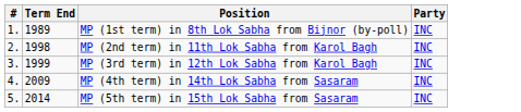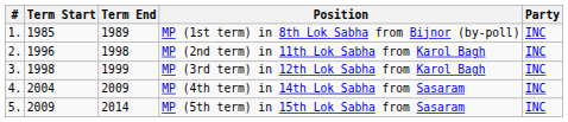 <table class="wikitable sortable">
 <tr>
 <th>#</th>
+<th>Term Start</th>
 <th>Term End</th>
 <th>Position</th>
 <th>Party</th>
 </tr>
 <tr>
 <td>1.</td>
+<td>1985</td>
 <td>1989</td>
 <td><a href='#'>MP</a> (1st term) in <a href='#'>8th Lok Sabha</a> from <a href='#'>Bijnor</a> (by-poll)</td>
 <td><a href='#'>INC</a></td>
 </tr>
 <tr>
 <td>2.</td>
+<td>1996</td>
 <td>1998</td>
 <td><a href='#'>MP</a> (2nd term) in <a href='#'>11th Lok Sabha</a> from <a href='#'>Karol Bagh</a></td>
 <td><a href='#'>INC</a></td>
 </tr>
 <tr>
 <td>3.</td>
+<td>1998</td>
 <td>1999</td>
 <td><a href='#'>MP</a> (3rd term) in <a href='#'>12th Lok Sabha</a> from <a href='#'>Karol Bagh</a></td>
 <td><a href='#'>INC</a></td>
 </tr>
 <tr>
 <td>4.</td>
+<td>2004</td>
 <td>2009</td>
 <td><a href='#'>MP</a> (4th term) in <a href='#'>14th Lok Sabha</a> from <a href='#'>Sasaram</a></td>
 <td><a href='#'>INC</a></td>
 </tr>
 <tr>
 <td>5.</td>
+<td>2009</td>
 <td>2014</td>
 <td><a href='#'>MP</a> (5th term) in <a href='#'>15th Lok Sabha</a> from <a href='#'>Sasaram</a></td>
 <td><a href='#'>INC</a></td>
 </tr>
 </table>
